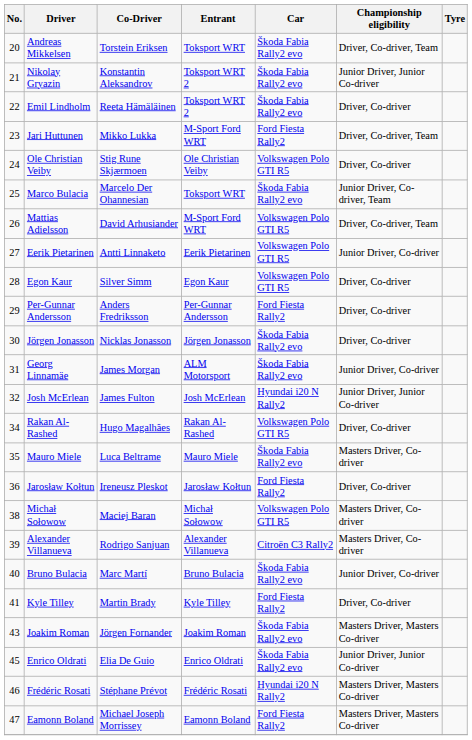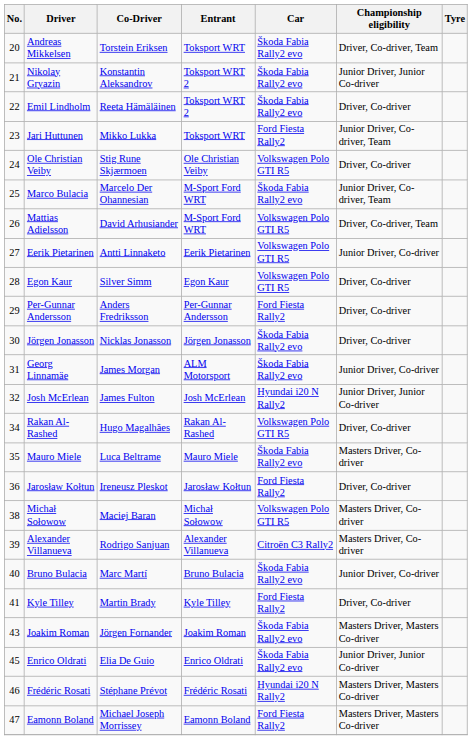 <table class="wikitable" style="font-size: 85%;">
 <tr>
 <th>No.</th>
 <th>Driver</th>
 <th>Co-Driver</th>
 <th>Entrant</th>
 <th>Car</th>
 <th>Championship eligibility</th>
 <th>Tyre</th>
 </tr>
 <tr>
 <td align="center">20</td>
 <td> <a href='#'>Andreas Mikkelsen</a></td>
 <td> <a href='#'>Torstein Eriksen</a></td>
 <td> <a href='#'>Toksport WRT</a></td>
 <td><a href='#'>Škoda Fabia Rally2 evo</a></td>
 <td>Driver, Co-driver, Team</td>
 <td align="center"></td>
 </tr>
 <tr>
 <td align="center">21</td>
 <td> <a href='#'>Nikolay Gryazin</a></td>
 <td> <a href='#'>Konstantin Aleksandrov</a></td>
 <td> <a href='#'>Toksport WRT 2</a></td>
 <td><a href='#'>Škoda Fabia Rally2 evo</a></td>
 <td>Junior Driver, Junior Co-driver</td>
 <td align="center"></td>
 </tr>
 <tr>
 <td align="center">22</td>
 <td> <a href='#'>Emil Lindholm</a></td>
 <td> <a href='#'>Reeta Hämäläinen</a></td>
 <td> <a href='#'>Toksport WRT 2</a></td>
 <td><a href='#'>Škoda Fabia Rally2 evo</a></td>
 <td>Driver, Co-driver</td>
 <td align="center"></td>
 </tr>
 <tr>
 <td align="center">23</td>
 <td> <a href='#'>Jari Huttunen</a></td>
 <td> <a href='#'>Mikko Lukka</a></td>
-<td> <a href='#'>M-Sport Ford WRT</a></td>
+<td> <a href='#'>Toksport WRT</a></td>
 <td><a href='#'>Ford Fiesta Rally2</a></td>
-<td>Driver, Co-driver, Team</td>
+<td>Junior Driver, Co-driver, Team</td>
 <td align="center"></td>
 </tr>
 <tr>
 <td align="center">24</td>
 <td> <a href='#'>Ole Christian Veiby</a></td>
 <td> <a href='#'>Stig Rune Skjærmoen</a></td>
 <td> <a href='#'>Ole Christian Veiby</a></td>
 <td><a href='#'>Volkswagen Polo GTI R5</a></td>
 <td>Driver, Co-driver</td>
 <td align="center"></td>
 </tr>
 <tr>
 <td align="center">25</td>
 <td> <a href='#'>Marco Bulacia</a></td>
 <td> <a href='#'>Marcelo Der Ohannesian</a></td>
-<td> <a href='#'>Toksport WRT</a></td>
+<td> <a href='#'>M-Sport Ford WRT</a></td>
 <td><a href='#'>Škoda Fabia Rally2 evo</a></td>
 <td>Junior Driver, Co-driver, Team</td>
 <td align="center"></td>
 </tr>
 <tr>
 <td align="center">26</td>
 <td> <a href='#'>Mattias Adielsson</a></td>
 <td> <a href='#'>David Arhusiander</a></td>
 <td> <a href='#'>M-Sport Ford WRT</a></td>
 <td><a href='#'>Volkswagen Polo GTI R5</a></td>
 <td>Driver, Co-driver, Team</td>
 <td align="center"></td>
 </tr>
 <tr>
 <td align="center">27</td>
 <td> <a href='#'>Eerik Pietarinen</a></td>
 <td> <a href='#'>Antti Linnaketo</a></td>
 <td> <a href='#'>Eerik Pietarinen</a></td>
 <td><a href='#'>Volkswagen Polo GTI R5</a></td>
 <td>Junior Driver, Co-driver</td>
 <td align="center"></td>
 </tr>
 <tr>
 <td align="center">28</td>
 <td> <a href='#'>Egon Kaur</a></td>
 <td> <a href='#'>Silver Simm</a></td>
 <td> <a href='#'>Egon Kaur</a></td>
 <td><a href='#'>Volkswagen Polo GTI R5</a></td>
 <td>Driver, Co-driver</td>
 <td align="center"></td>
 </tr>
 <tr>
 <td align="center">29</td>
 <td> <a href='#'>Per-Gunnar Andersson</a></td>
 <td> <a href='#'>Anders Fredriksson</a></td>
 <td> <a href='#'>Per-Gunnar Andersson</a></td>
 <td><a href='#'>Ford Fiesta Rally2</a></td>
 <td>Driver, Co-driver</td>
 <td align="center"></td>
 </tr>
 <tr>
 <td align="center">30</td>
 <td> <a href='#'>Jörgen Jonasson</a></td>
 <td> <a href='#'>Nicklas Jonasson</a></td>
 <td> <a href='#'>Jörgen Jonasson</a></td>
 <td><a href='#'>Škoda Fabia Rally2 evo</a></td>
 <td>Driver, Co-driver</td>
 <td align="center"></td>
 </tr>
 <tr>
 <td align="center">31</td>
 <td> <a href='#'>Georg Linnamäe</a></td>
 <td> <a href='#'>James Morgan</a></td>
 <td> <a href='#'>ALM Motorsport</a></td>
 <td><a href='#'>Škoda Fabia Rally2 evo</a></td>
 <td>Junior Driver, Co-driver</td>
 <td align="center"></td>
 </tr>
 <tr>
 <td align="center">32</td>
 <td> <a href='#'>Josh McErlean</a></td>
 <td> <a href='#'>James Fulton</a></td>
 <td> <a href='#'>Josh McErlean</a></td>
 <td><a href='#'>Hyundai i20 N Rally2</a></td>
 <td>Junior Driver, Junior Co-driver</td>
 <td align="center"></td>
 </tr>
 <tr>
 <td align="center">34</td>
 <td> <a href='#'>Rakan Al-Rashed</a></td>
 <td> <a href='#'>Hugo Magalhães</a></td>
 <td> <a href='#'>Rakan Al-Rashed</a></td>
 <td><a href='#'>Volkswagen Polo GTI R5</a></td>
 <td>Driver, Co-driver</td>
 <td align="center"></td>
 </tr>
 <tr>
 <td align="center">35</td>
 <td> <a href='#'>Mauro Miele</a></td>
 <td> <a href='#'>Luca Beltrame</a></td>
 <td> <a href='#'>Mauro Miele</a></td>
 <td><a href='#'>Škoda Fabia Rally2 evo</a></td>
 <td>Masters Driver, Co-driver</td>
 <td align="center"></td>
 </tr>
 <tr>
 <td align="center">36</td>
 <td> <a href='#'>Jarosław Kołtun</a></td>
 <td> <a href='#'>Ireneusz Pleskot</a></td>
 <td> <a href='#'>Jarosław Kołtun</a></td>
 <td><a href='#'>Ford Fiesta Rally2</a></td>
 <td>Driver, Co-driver</td>
 <td align="center"></td>
 </tr>
 <tr>
 <td align="center">38</td>
 <td> <a href='#'>Michał Sołowow</a></td>
 <td> <a href='#'>Maciej Baran</a></td>
 <td> <a href='#'>Michał Sołowow</a></td>
 <td><a href='#'>Volkswagen Polo GTI R5</a></td>
 <td>Masters Driver, Co-driver</td>
 <td align="center"></td>
 </tr>
 <tr>
 <td align="center">39</td>
 <td> <a href='#'>Alexander Villanueva</a></td>
 <td> <a href='#'>Rodrigo Sanjuan</a></td>
 <td> <a href='#'>Alexander Villanueva</a></td>
 <td><a href='#'>Citroën C3 Rally2</a></td>
 <td>Masters Driver, Co-driver</td>
 <td align="center"></td>
 </tr>
 <tr>
 <td align="center">40</td>
 <td> <a href='#'>Bruno Bulacia</a></td>
 <td> <a href='#'>Marc Martí</a></td>
 <td> <a href='#'>Bruno Bulacia</a></td>
 <td><a href='#'>Škoda Fabia Rally2 evo</a></td>
 <td>Junior Driver, Co-driver</td>
 <td align="center"></td>
 </tr>
 <tr>
 <td align="center">41</td>
 <td> <a href='#'>Kyle Tilley</a></td>
 <td> <a href='#'>Martin Brady</a></td>
 <td> <a href='#'>Kyle Tilley</a></td>
 <td><a href='#'>Ford Fiesta Rally2</a></td>
 <td>Driver, Co-driver</td>
 <td align="center"></td>
 </tr>
 <tr>
 <td align="center">43</td>
 <td> <a href='#'>Joakim Roman</a></td>
 <td> <a href='#'>Jörgen Fornander</a></td>
 <td> <a href='#'>Joakim Roman</a></td>
 <td><a href='#'>Škoda Fabia Rally2 evo</a></td>
 <td>Masters Driver, Masters Co-driver</td>
 <td align="center"></td>
 </tr>
 <tr>
 <td align="center">45</td>
 <td> <a href='#'>Enrico Oldrati</a></td>
 <td> <a href='#'>Elia De Guio</a></td>
 <td> <a href='#'>Enrico Oldrati</a></td>
 <td><a href='#'>Škoda Fabia Rally2 evo</a></td>
 <td>Junior Driver, Junior Co-driver</td>
 <td align="center"></td>
 </tr>
 <tr>
 <td align="center">46</td>
 <td> <a href='#'>Frédéric Rosati</a></td>
 <td> <a href='#'>Stéphane Prévot</a></td>
 <td> <a href='#'>Frédéric Rosati</a></td>
 <td><a href='#'>Hyundai i20 N Rally2</a></td>
 <td>Masters Driver, Masters Co-driver</td>
 <td align="center"></td>
 </tr>
 <tr>
 <td align="center">47</td>
 <td> <a href='#'>Eamonn Boland</a></td>
 <td> <a href='#'>Michael Joseph Morrissey</a></td>
 <td> <a href='#'>Eamonn Boland</a></td>
 <td><a href='#'>Ford Fiesta Rally2</a></td>
 <td>Masters Driver, Masters Co-driver</td>
 <td align="center"></td>
 </tr>
 <tr>
 </tr>
 </table>
